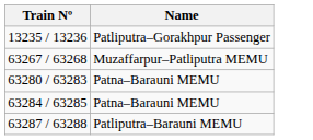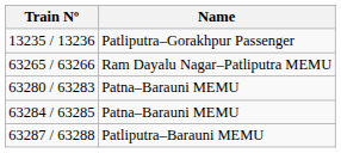 <table class="wikitable sortable">
 <tr>
 <th>Train Nº</th>
 <th>Name</th>
 </tr>
 <tr>
 <td>13235 / 13236</td>
 <td>Patliputra–Gorakhpur Passenger</td>
 </tr>
 <tr>
-<td>63267 / 63268</td>
-<td>Muzaffarpur–Patliputra MEMU</td>
+<td>63265 / 63266</td>
+<td>Ram Dayalu Nagar–Patliputra MEMU</td>
 </tr>
 <tr>
 <td>63280 / 63283</td>
 <td>Patna–Barauni MEMU</td>
 </tr>
 <tr>
 <td>63284 / 63285</td>
 <td>Patna–Barauni MEMU</td>
 </tr>
 <tr>
 <td>63287 / 63288</td>
 <td>Patliputra–Barauni MEMU</td>
 </tr>
 </table>
